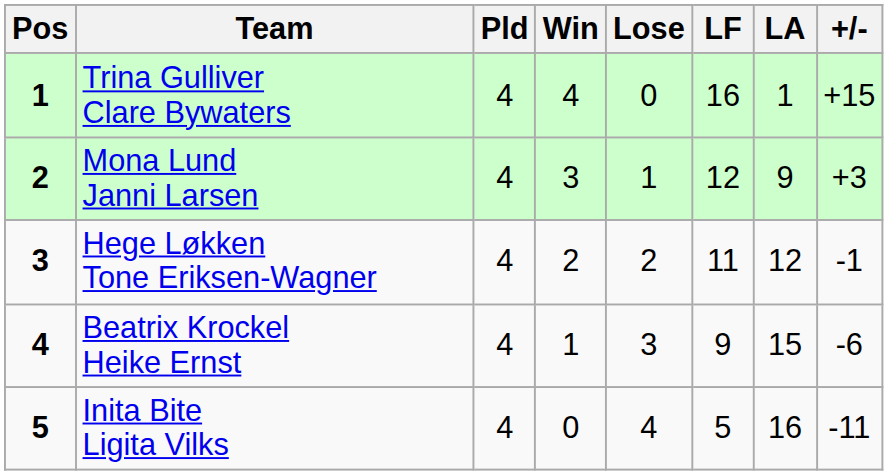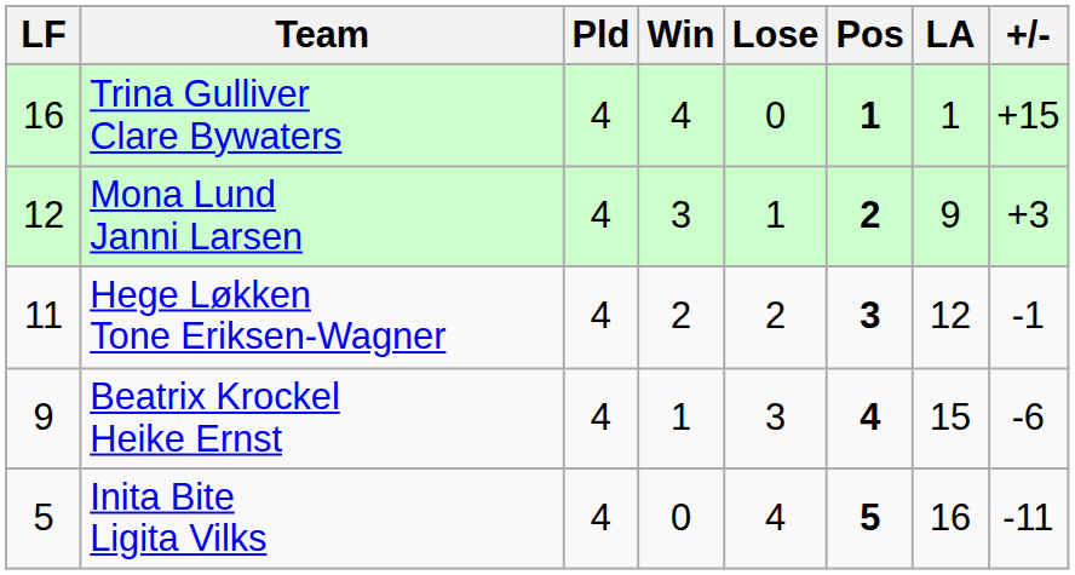 <table class="wikitable" style="font-size: 100%">
 <tr>
-<th width=20>Pos</th>
+<th width=25>LF</th>
 <th width=200>Team</th>
 <th width=25>Pld</th>
 <th width=25>Win</th>
 <th width=25>Lose</th>
-<th width=25>LF</th>
+<th width=20>Pos</th>
 <th width=25>LA</th>
 <th width=25>+/-</th>
 </tr>
 <tr align=center style="background: #ccffcc;">
-<td><strong>1</strong></td>
+<td>16</td>
 <td align="left"> <a href='#'>Trina Gulliver</a><br> <a href='#'>Clare Bywaters</a></td>
 <td>4</td>
 <td>4</td>
 <td>0</td>
-<td>16</td>
+<td><strong>1</strong></td>
 <td>1</td>
 <td>+15</td>
 </tr>
 <tr align=center style="background: #ccffcc;">
-<td><strong>2</strong></td>
+<td>12</td>
 <td align="left"> <a href='#'>Mona Lund</a><br> <a href='#'>Janni Larsen</a></td>
 <td>4</td>
 <td>3</td>
 <td>1</td>
-<td>12</td>
+<td><strong>2</strong></td>
 <td>9</td>
 <td>+3</td>
 </tr>
 <tr align=center>
-<td><strong>3</strong></td>
+<td>11</td>
 <td align="left"> <a href='#'>Hege Løkken</a><br> <a href='#'>Tone Eriksen-Wagner</a></td>
 <td>4</td>
 <td>2</td>
 <td>2</td>
-<td>11</td>
+<td><strong>3</strong></td>
 <td>12</td>
 <td>-1</td>
 </tr>
 <tr align=center>
-<td><strong>4</strong></td>
+<td>9</td>
 <td align="left"> <a href='#'>Beatrix Krockel</a><br> <a href='#'>Heike Ernst</a></td>
 <td>4</td>
 <td>1</td>
 <td>3</td>
-<td>9</td>
+<td><strong>4</strong></td>
 <td>15</td>
 <td>-6</td>
 </tr>
 <tr align=center>
-<td><strong>5</strong></td>
+<td>5</td>
 <td align="left"> <a href='#'>Inita Bite</a><br> <a href='#'>Ligita Vilks</a></td>
 <td>4</td>
 <td>0</td>
 <td>4</td>
-<td>5</td>
+<td><strong>5</strong></td>
 <td>16</td>
 <td>-11</td>
 </tr>
 </table>
